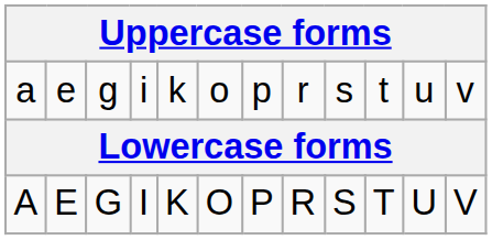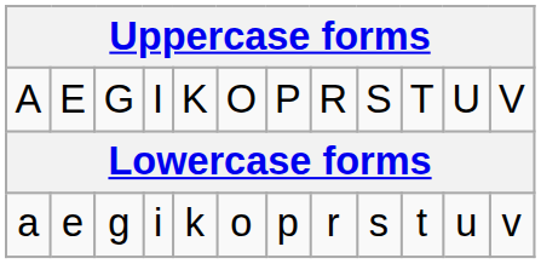 <table class="wikitable" style="text-align:center">
 <tr>
 <th colspan="12"><strong><a href='#'>Uppercase forms</a></strong></th>
+</tr>
+<tr>
+<td>A</td>
+<td>E</td>
+<td>G</td>
+<td>I</td>
+<td>K</td>
+<td>O</td>
+<td>P</td>
+<td>R</td>
+<td>S</td>
+<td>T</td>
+<td>U</td>
+<td>V</td>
+</tr>
+<tr>
+<th colspan="12"><strong><a href='#'>Lowercase forms</a></strong></th>
 </tr>
 <tr>
 <td>a</td>
 <td>e</td>
 <td>g</td>
 <td>i</td>
 <td>k</td>
 <td>o</td>
 <td>p</td>
 <td>r</td>
 <td>s</td>
 <td>t</td>
 <td>u</td>
 <td>v</td>
 </tr>
-<tr>
-<th colspan="12"><strong><a href='#'>Lowercase forms</a></strong></th>
-</tr>
-<tr>
-<td>A</td>
-<td>E</td>
-<td>G</td>
-<td>I</td>
-<td>K</td>
-<td>O</td>
-<td>P</td>
-<td>R</td>
-<td>S</td>
-<td>T</td>
-<td>U</td>
-<td>V</td>
-</tr>
 </table>
